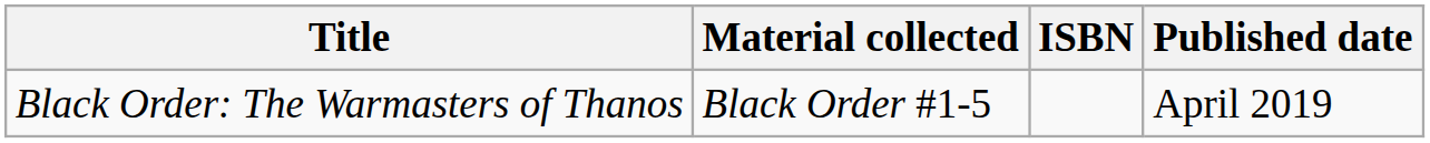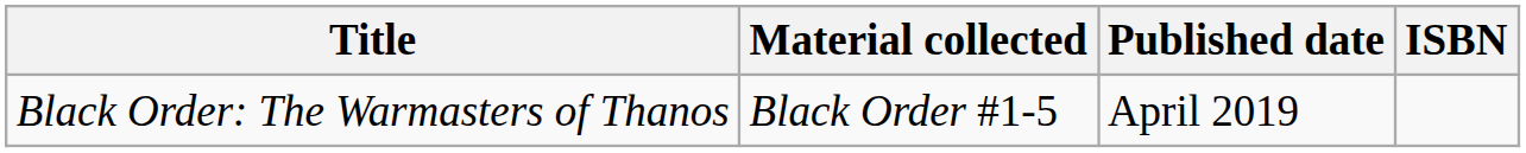 <table class="wikitable">
 <tr>
 <th>Title</th>
 <th>Material collected</th>
+<th>Published date</th>
 <th>ISBN</th>
-<th>Published date</th>
 </tr>
 <tr>
 <td><em>Black Order: The Warmasters of Thanos</em></td>
 <td><em>Black Order</em> #1-5</td>
+<td>April 2019</td>
 <td></td>
-<td>April 2019</td>
 </tr>
 </table>
